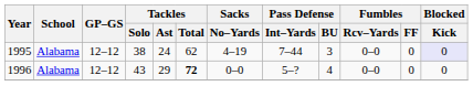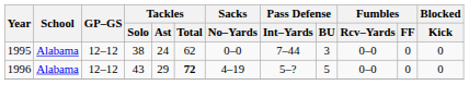 <table class=wikitable style="text-align:center;">
 <tr>
 <th rowspan=2>Year</th>
 <th rowspan=2>School</th>
 <th rowspan=2>GP–GS</th>
 <th colspan=3>Tackles</th>
 <th>Sacks</th>
 <th colspan=2>Pass Defense</th>
 <th colspan=2>Fumbles</th>
 <th>Blocked</th>
 </tr>
 <tr>
 <th>Solo</th>
 <th>Ast</th>
 <th>Total</th>
 <th>No–Yards</th>
 <th>Int–Yards</th>
 <th>BU</th>
 <th>Rcv–Yards</th>
 <th>FF</th>
 <th>Kick</th>
 </tr>
 <tr>
 <td>1995</td>
 <td><a href='#'>Alabama</a></td>
 <td>12–12</td>
 <td>38</td>
 <td>24</td>
 <td>62</td>
-<td>4–19</td>
+<td>0–0</td>
 <td>7–44</td>
 <td>3</td>
 <td>0–0</td>
 <td>0</td>
-<td style="background: lavender;">0</td>
+<td>0</td>
 </tr>
 <tr>
 <td>1996</td>
 <td><a href='#'>Alabama</a></td>
 <td>12–12</td>
 <td>43</td>
 <td>29</td>
 <td><strong>72</strong></td>
-<td>0–0</td>
+<td>4–19</td>
 <td>5–?</td>
-<td>4</td>
+<td>5</td>
 <td>0–0</td>
 <td>0</td>
 <td>0</td>
 </tr>
 <tr>
 </tr>
 </table>
